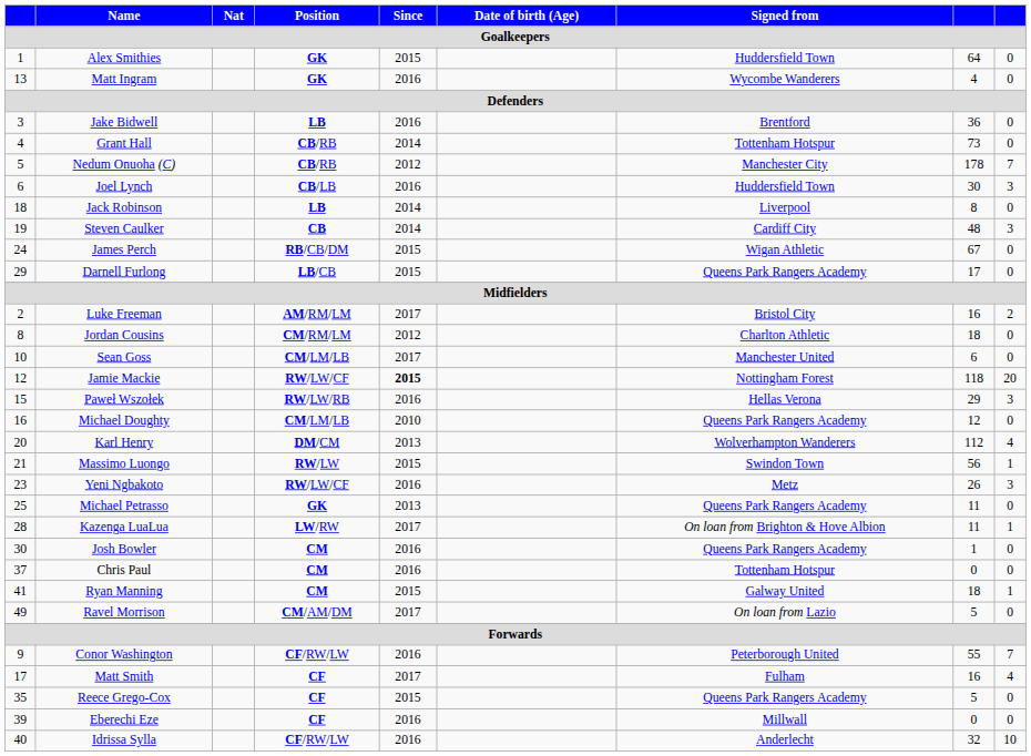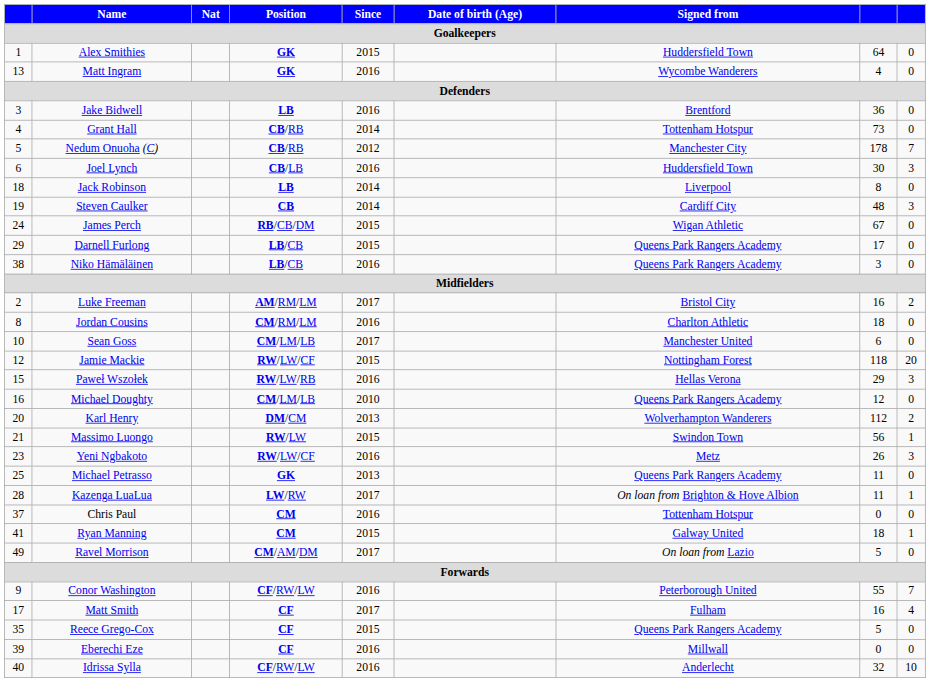 <table class="wikitable" style="text-align:center; font-size:90%; width:90%;">
 <tr>
 <th style="background:#0000FF; color:white; text-align:center;"></th>
 <th style="background:#0000FF; color:white; text-align:center;">Name</th>
 <th style="background:#0000FF; color:white; text-align:center;">Nat</th>
 <th style="background:#0000FF; color:white; text-align:center;">Position</th>
 <th style="background:#0000FF; color:white; text-align:center;">Since</th>
 <th style="background:#0000FF; color:white; text-align:center;">Date of birth (Age)</th>
 <th style="background:#0000FF; color:white; text-align:center;">Signed from</th>
 <th style="background:#0000FF; color:white; text-align:center;"></th>
 <th style="background:#0000FF; color:white; text-align:center;"></th>
 </tr>
 <tr>
 <th colspan="9" style="background:#dcdcdc; text-align:center;">Goalkeepers</th>
 </tr>
 <tr>
 <td>1</td>
 <td><a href='#'>Alex Smithies</a></td>
 <td></td>
 <td><strong><a href='#'>GK</a></strong></td>
 <td>2015</td>
 <td></td>
 <td> <a href='#'>Huddersfield Town</a></td>
 <td>64</td>
 <td>0</td>
 </tr>
 <tr>
 <td>13</td>
 <td><a href='#'>Matt Ingram</a></td>
 <td></td>
 <td><strong><a href='#'>GK</a></strong></td>
 <td>2016</td>
 <td></td>
 <td> <a href='#'>Wycombe Wanderers</a></td>
 <td>4</td>
 <td>0</td>
 </tr>
 <tr>
 <th colspan="9" style="background:#dcdcdc; text-align:center;">Defenders</th>
 </tr>
 <tr>
 <td>3</td>
 <td><a href='#'>Jake Bidwell</a></td>
 <td></td>
 <td><strong><a href='#'>LB</a></strong></td>
 <td>2016</td>
 <td></td>
 <td> <a href='#'>Brentford</a></td>
 <td>36</td>
 <td>0</td>
 </tr>
 <tr>
 <td>4</td>
 <td><a href='#'>Grant Hall</a></td>
 <td></td>
 <td><strong><a href='#'>CB</a></strong>/<a href='#'>RB</a></td>
 <td>2014</td>
 <td></td>
 <td> <a href='#'>Tottenham Hotspur</a></td>
 <td>73</td>
 <td>0</td>
 </tr>
 <tr>
 <td>5</td>
 <td><a href='#'>Nedum Onuoha</a> <em>(<a href='#'>C</a>)</em></td>
 <td></td>
 <td><strong><a href='#'>CB</a></strong>/<a href='#'>RB</a></td>
 <td>2012</td>
 <td></td>
 <td> <a href='#'>Manchester City</a></td>
 <td>178</td>
 <td>7</td>
 </tr>
 <tr>
 <td>6</td>
 <td><a href='#'>Joel Lynch</a></td>
 <td></td>
 <td><strong><a href='#'>CB</a></strong>/<a href='#'>LB</a></td>
 <td>2016</td>
 <td></td>
 <td> <a href='#'>Huddersfield Town</a></td>
 <td>30</td>
 <td>3</td>
 </tr>
 <tr>
 <td>18</td>
 <td><a href='#'>Jack Robinson</a></td>
 <td></td>
 <td><strong><a href='#'>LB</a></strong></td>
 <td>2014</td>
 <td></td>
 <td> <a href='#'>Liverpool</a></td>
 <td>8</td>
 <td>0</td>
 </tr>
 <tr>
 <td>19</td>
 <td><a href='#'>Steven Caulker</a></td>
 <td></td>
 <td><strong><a href='#'>CB</a></strong></td>
 <td>2014</td>
 <td></td>
 <td> <a href='#'>Cardiff City</a></td>
 <td>48</td>
 <td>3</td>
 </tr>
 <tr>
 <td>24</td>
 <td><a href='#'>James Perch</a></td>
 <td></td>
 <td><strong><a href='#'>RB</a></strong>/<a href='#'>CB</a>/<a href='#'>DM</a></td>
 <td>2015</td>
 <td></td>
 <td> <a href='#'>Wigan Athletic</a></td>
 <td>67</td>
 <td>0</td>
 </tr>
 <tr>
 <td>29</td>
 <td><a href='#'>Darnell Furlong</a></td>
 <td></td>
 <td><strong><a href='#'>LB</a></strong>/<a href='#'>CB</a></td>
 <td>2015</td>
 <td></td>
 <td> <a href='#'>Queens Park Rangers Academy</a></td>
 <td>17</td>
 <td>0</td>
 </tr>
 <tr>
+<td>38</td>
+<td><a href='#'>Niko Hämäläinen</a></td>
+<td></td>
+<td><strong><a href='#'>LB</a></strong>/<a href='#'>CB</a></td>
+<td>2016</td>
+<td></td>
+<td> <a href='#'>Queens Park Rangers Academy</a></td>
+<td>3</td>
+<td>0</td>
+</tr>
+<tr>
 <th colspan="9" style="background:#dcdcdc; text-align:center;">Midfielders</th>
 </tr>
 <tr>
 <td>2</td>
 <td><a href='#'>Luke Freeman</a></td>
 <td></td>
 <td><strong><a href='#'>AM</a></strong>/<a href='#'>RM</a>/<a href='#'>LM</a></td>
 <td>2017</td>
 <td></td>
 <td> <a href='#'>Bristol City</a></td>
 <td>16</td>
 <td>2</td>
 </tr>
 <tr>
 <td>8</td>
 <td><a href='#'>Jordan Cousins</a></td>
 <td></td>
 <td><strong><a href='#'>CM</a></strong>/<a href='#'>RM</a>/<a href='#'>LM</a></td>
-<td>2012</td>
+<td>2016</td>
 <td></td>
 <td> <a href='#'>Charlton Athletic</a></td>
 <td>18</td>
 <td>0</td>
 </tr>
 <tr>
 <td>10</td>
 <td><a href='#'>Sean Goss</a></td>
 <td></td>
 <td><strong><a href='#'>CM</a></strong>/<a href='#'>LM</a>/<a href='#'>LB</a></td>
 <td>2017</td>
 <td></td>
 <td> <a href='#'>Manchester United</a></td>
 <td>6</td>
 <td>0</td>
 </tr>
 <tr>
 <td>12</td>
 <td><a href='#'>Jamie Mackie</a></td>
 <td></td>
 <td><strong><a href='#'>RW</a></strong>/<a href='#'>LW</a>/<a href='#'>CF</a></td>
-<td><strong>2015</strong></td>
+<td>2015</td>
 <td></td>
 <td> <a href='#'>Nottingham Forest</a></td>
 <td>118</td>
 <td>20</td>
 </tr>
 <tr>
 <td>15</td>
 <td><a href='#'>Paweł Wszołek</a></td>
 <td></td>
 <td><strong><a href='#'>RW</a></strong>/<a href='#'>LW</a>/<a href='#'>RB</a></td>
 <td>2016</td>
 <td></td>
 <td> <a href='#'>Hellas Verona</a></td>
 <td>29</td>
 <td>3</td>
 </tr>
 <tr>
 <td>16</td>
 <td><a href='#'>Michael Doughty</a></td>
 <td></td>
 <td><strong><a href='#'>CM</a></strong>/<a href='#'>LM</a>/<a href='#'>LB</a></td>
 <td>2010</td>
 <td></td>
 <td> <a href='#'>Queens Park Rangers Academy</a></td>
 <td>12</td>
 <td>0</td>
 </tr>
 <tr>
 <td>20</td>
 <td><a href='#'>Karl Henry</a></td>
 <td></td>
 <td><strong><a href='#'>DM</a></strong>/<a href='#'>CM</a></td>
 <td>2013</td>
 <td></td>
 <td> <a href='#'>Wolverhampton Wanderers</a></td>
 <td>112</td>
-<td>4</td>
+<td>2</td>
 </tr>
 <tr>
 <td>21</td>
 <td><a href='#'>Massimo Luongo</a></td>
 <td></td>
 <td><strong><a href='#'>RW</a></strong>/<a href='#'>LW</a></td>
 <td>2015</td>
 <td></td>
 <td> <a href='#'>Swindon Town</a></td>
 <td>56</td>
 <td>1</td>
 </tr>
 <tr>
 <td>23</td>
 <td><a href='#'>Yeni Ngbakoto</a></td>
 <td></td>
 <td><strong><a href='#'>RW</a></strong>/<a href='#'>LW</a>/<a href='#'>CF</a></td>
 <td>2016</td>
 <td></td>
 <td> <a href='#'>Metz</a></td>
 <td>26</td>
 <td>3</td>
 </tr>
 <tr>
 <td>25</td>
 <td><a href='#'>Michael Petrasso</a></td>
 <td></td>
 <td><strong><a href='#'>GK</a></strong></td>
 <td>2013</td>
 <td></td>
 <td> <a href='#'>Queens Park Rangers Academy</a></td>
 <td>11</td>
 <td>0</td>
 </tr>
 <tr>
 <td>28</td>
 <td><a href='#'>Kazenga LuaLua</a></td>
 <td></td>
 <td><strong><a href='#'>LW</a></strong>/<a href='#'>RW</a></td>
 <td>2017</td>
 <td></td>
 <td><em>On loan from</em>  <a href='#'>Brighton & Hove Albion</a></td>
 <td>11</td>
 <td>1</td>
-</tr>
-<tr>
-<td>30</td>
-<td><a href='#'>Josh Bowler</a></td>
-<td></td>
-<td><strong><a href='#'>CM</a></strong></td>
-<td>2016</td>
-<td></td>
-<td> <a href='#'>Queens Park Rangers Academy</a></td>
-<td>1</td>
-<td>0</td>
 </tr>
 <tr>
 <td>37</td>
 <td>Chris Paul</td>
 <td></td>
 <td><strong><a href='#'>CM</a></strong></td>
 <td>2016</td>
 <td></td>
 <td> <a href='#'>Tottenham Hotspur</a></td>
 <td>0</td>
 <td>0</td>
 </tr>
 <tr>
 <td>41</td>
 <td><a href='#'>Ryan Manning</a></td>
 <td></td>
 <td><strong><a href='#'>CM</a></strong></td>
 <td>2015</td>
 <td></td>
 <td> <a href='#'>Galway United</a></td>
 <td>18</td>
 <td>1</td>
 </tr>
 <tr>
 <td>49</td>
 <td><a href='#'>Ravel Morrison</a></td>
 <td></td>
 <td><strong><a href='#'>CM</a></strong>/<a href='#'>AM</a>/<a href='#'>DM</a></td>
 <td>2017</td>
 <td></td>
 <td><em>On loan from</em>  <a href='#'>Lazio</a></td>
 <td>5</td>
 <td>0</td>
 </tr>
 <tr>
 <th colspan="9" style="background:#dcdcdc; text-align:center;">Forwards</th>
 </tr>
 <tr>
 <td>9</td>
 <td><a href='#'>Conor Washington</a></td>
 <td></td>
 <td><strong><a href='#'>CF</a></strong>/<a href='#'>RW</a>/<a href='#'>LW</a></td>
 <td>2016</td>
 <td></td>
 <td> <a href='#'>Peterborough United</a></td>
 <td>55</td>
 <td>7</td>
 </tr>
 <tr>
 <td>17</td>
 <td><a href='#'>Matt Smith</a></td>
 <td></td>
 <td><strong><a href='#'>CF</a></strong></td>
 <td>2017</td>
 <td></td>
 <td> <a href='#'>Fulham</a></td>
 <td>16</td>
 <td>4</td>
 </tr>
 <tr>
 <td>35</td>
 <td><a href='#'>Reece Grego-Cox</a></td>
 <td></td>
 <td><strong><a href='#'>CF</a></strong></td>
 <td>2015</td>
 <td></td>
 <td> <a href='#'>Queens Park Rangers Academy</a></td>
 <td>5</td>
 <td>0</td>
 </tr>
 <tr>
 <td>39</td>
 <td><a href='#'>Eberechi Eze</a></td>
 <td></td>
 <td><strong><a href='#'>CF</a></strong></td>
 <td>2016</td>
 <td></td>
 <td> <a href='#'>Millwall</a></td>
 <td>0</td>
 <td>0</td>
 </tr>
 <tr>
 <td>40</td>
 <td><a href='#'>Idrissa Sylla</a></td>
 <td></td>
 <td><strong><a href='#'>CF</a></strong>/<a href='#'>RW</a>/<a href='#'>LW</a></td>
 <td>2016</td>
 <td></td>
 <td> <a href='#'>Anderlecht</a></td>
 <td>32</td>
 <td>10</td>
 </tr>
 </table>
